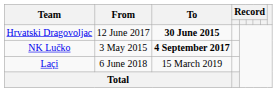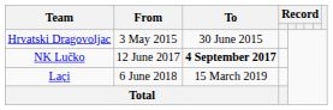 <table class="wikitable" style="text-align: center">
 <tr>
 <th rowspan="2">Team</th>
 <th rowspan="2">From</th>
 <th rowspan="2">To</th>
 <th colspan="5">Record</th>
 <th rowspan=2></th>
 </tr>
 <tr>
 <th></th>
 <th></th>
 <th></th>
 <th></th>
 <th></th>
 </tr>
 <tr>
 <td><a href='#'>Hrvatski Dragovoljac</a></td>
-<td>12 June 2017</td>
-<td><strong>30 June 2015<br></strong></td>
+<td>3 May 2015</td>
+<td>30 June 2015<br></td>
 <td></td>
 </tr>
 <tr>
 <td><a href='#'>NK Lučko</a></td>
-<td>3 May 2015</td>
+<td>12 June 2017</td>
 <td><strong>4 September 2017<br></strong></td>
 <td></td>
 </tr>
 <tr>
 <td><a href='#'>Laçi</a></td>
 <td>6 June 2018</td>
 <td>15 March 2019<br></td>
 <td></td>
 </tr>
 <tr>
 <th colspan="3">Total<br></th>
 <th></th>
 </tr>
 </table>
